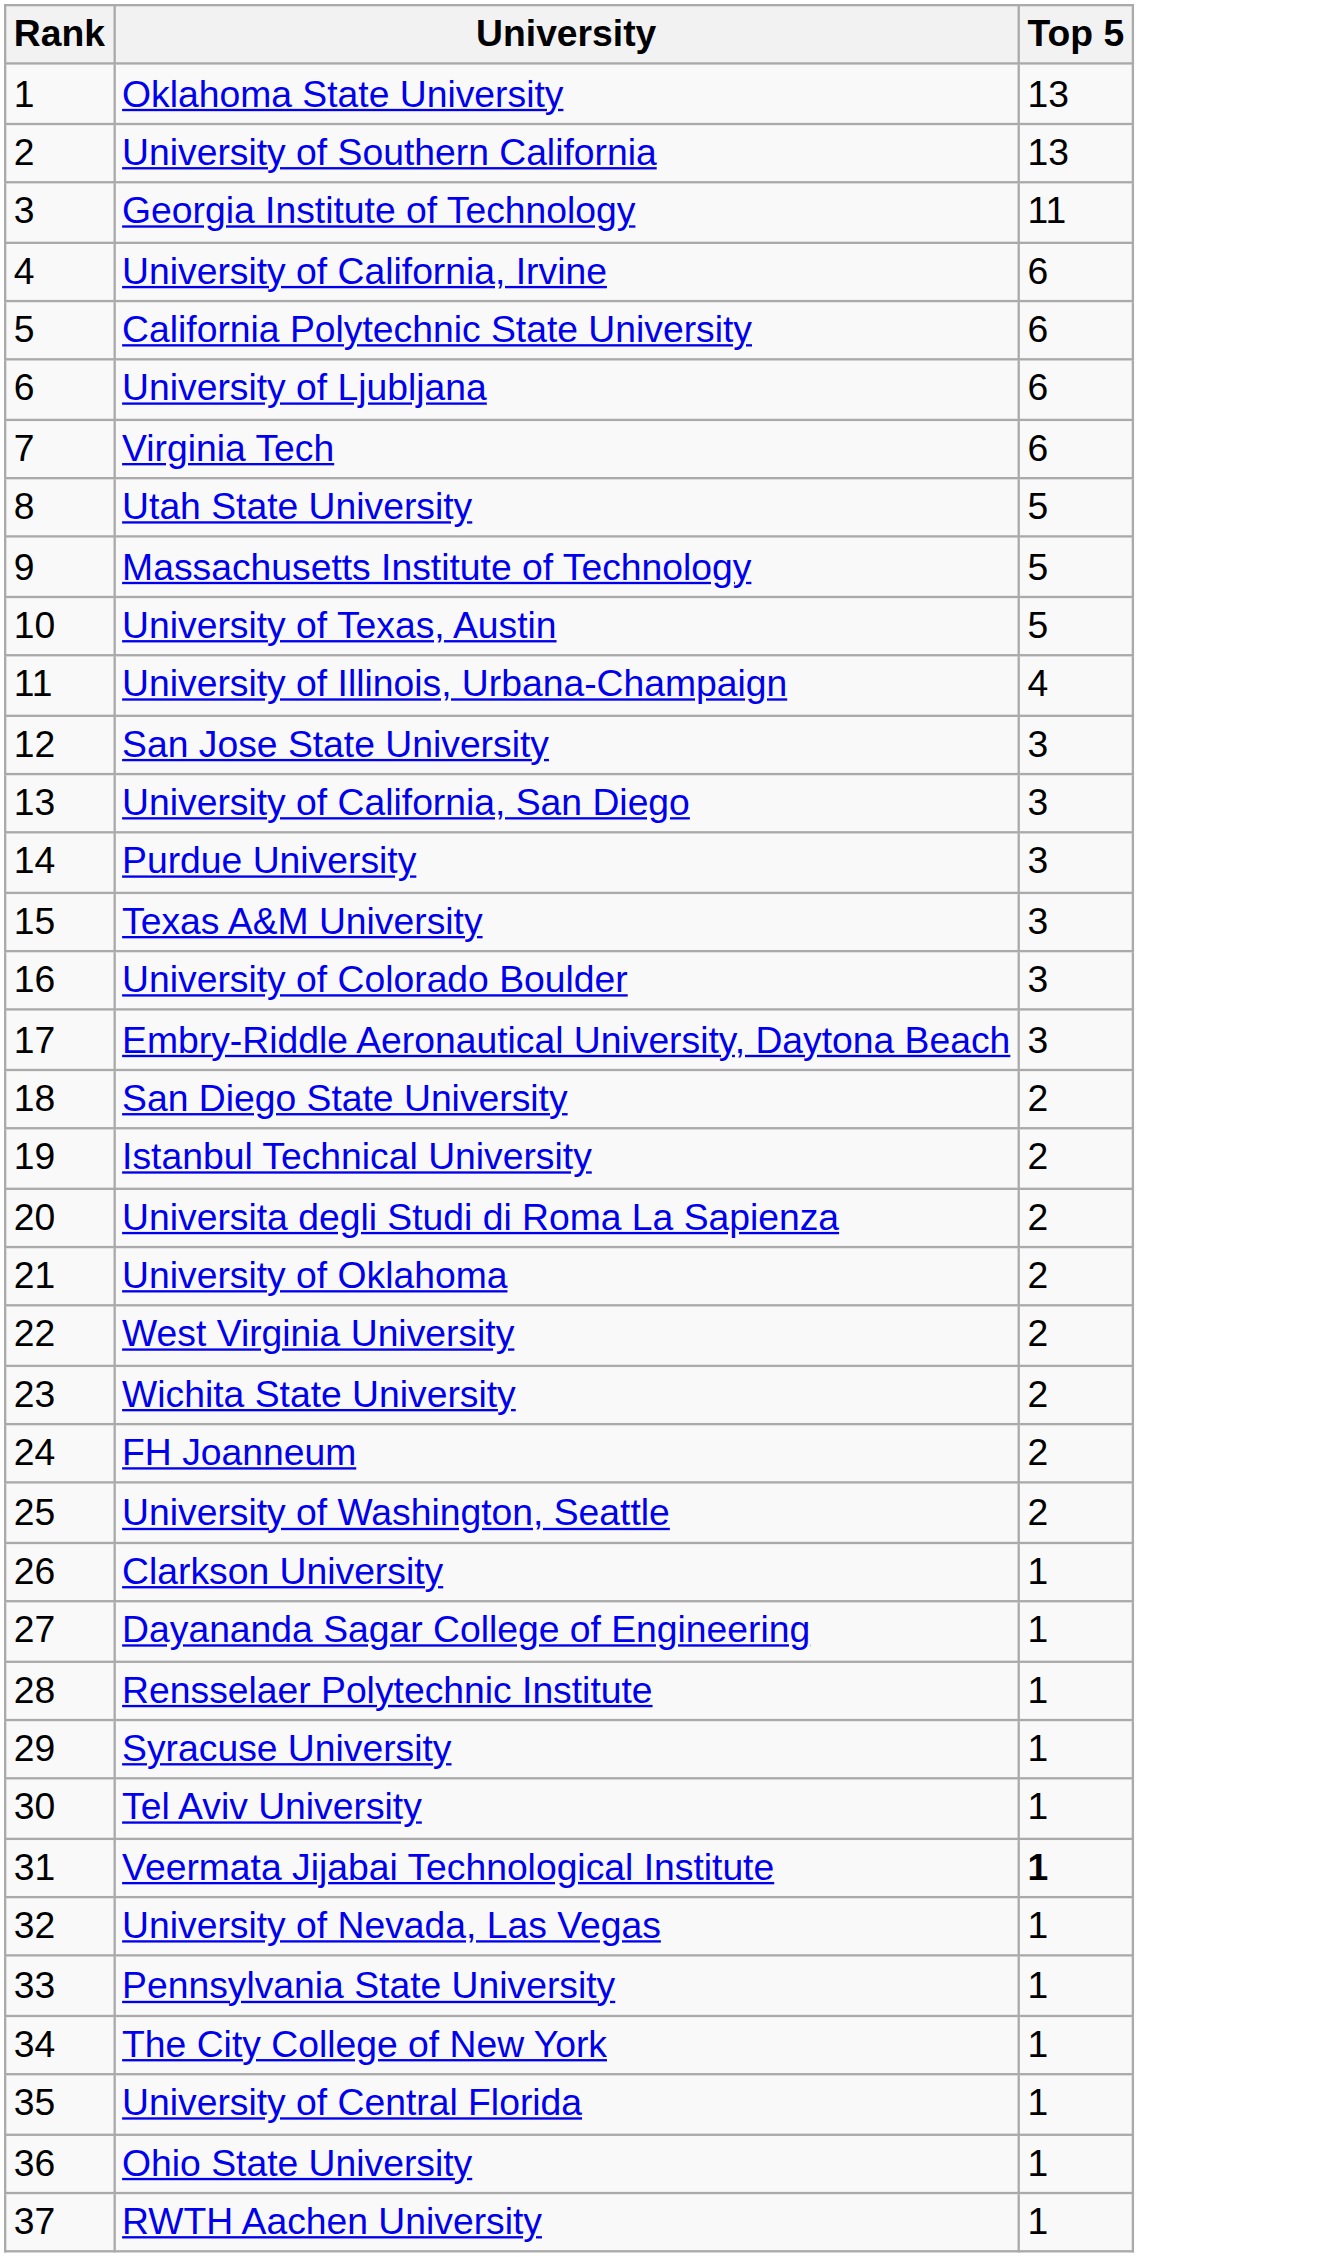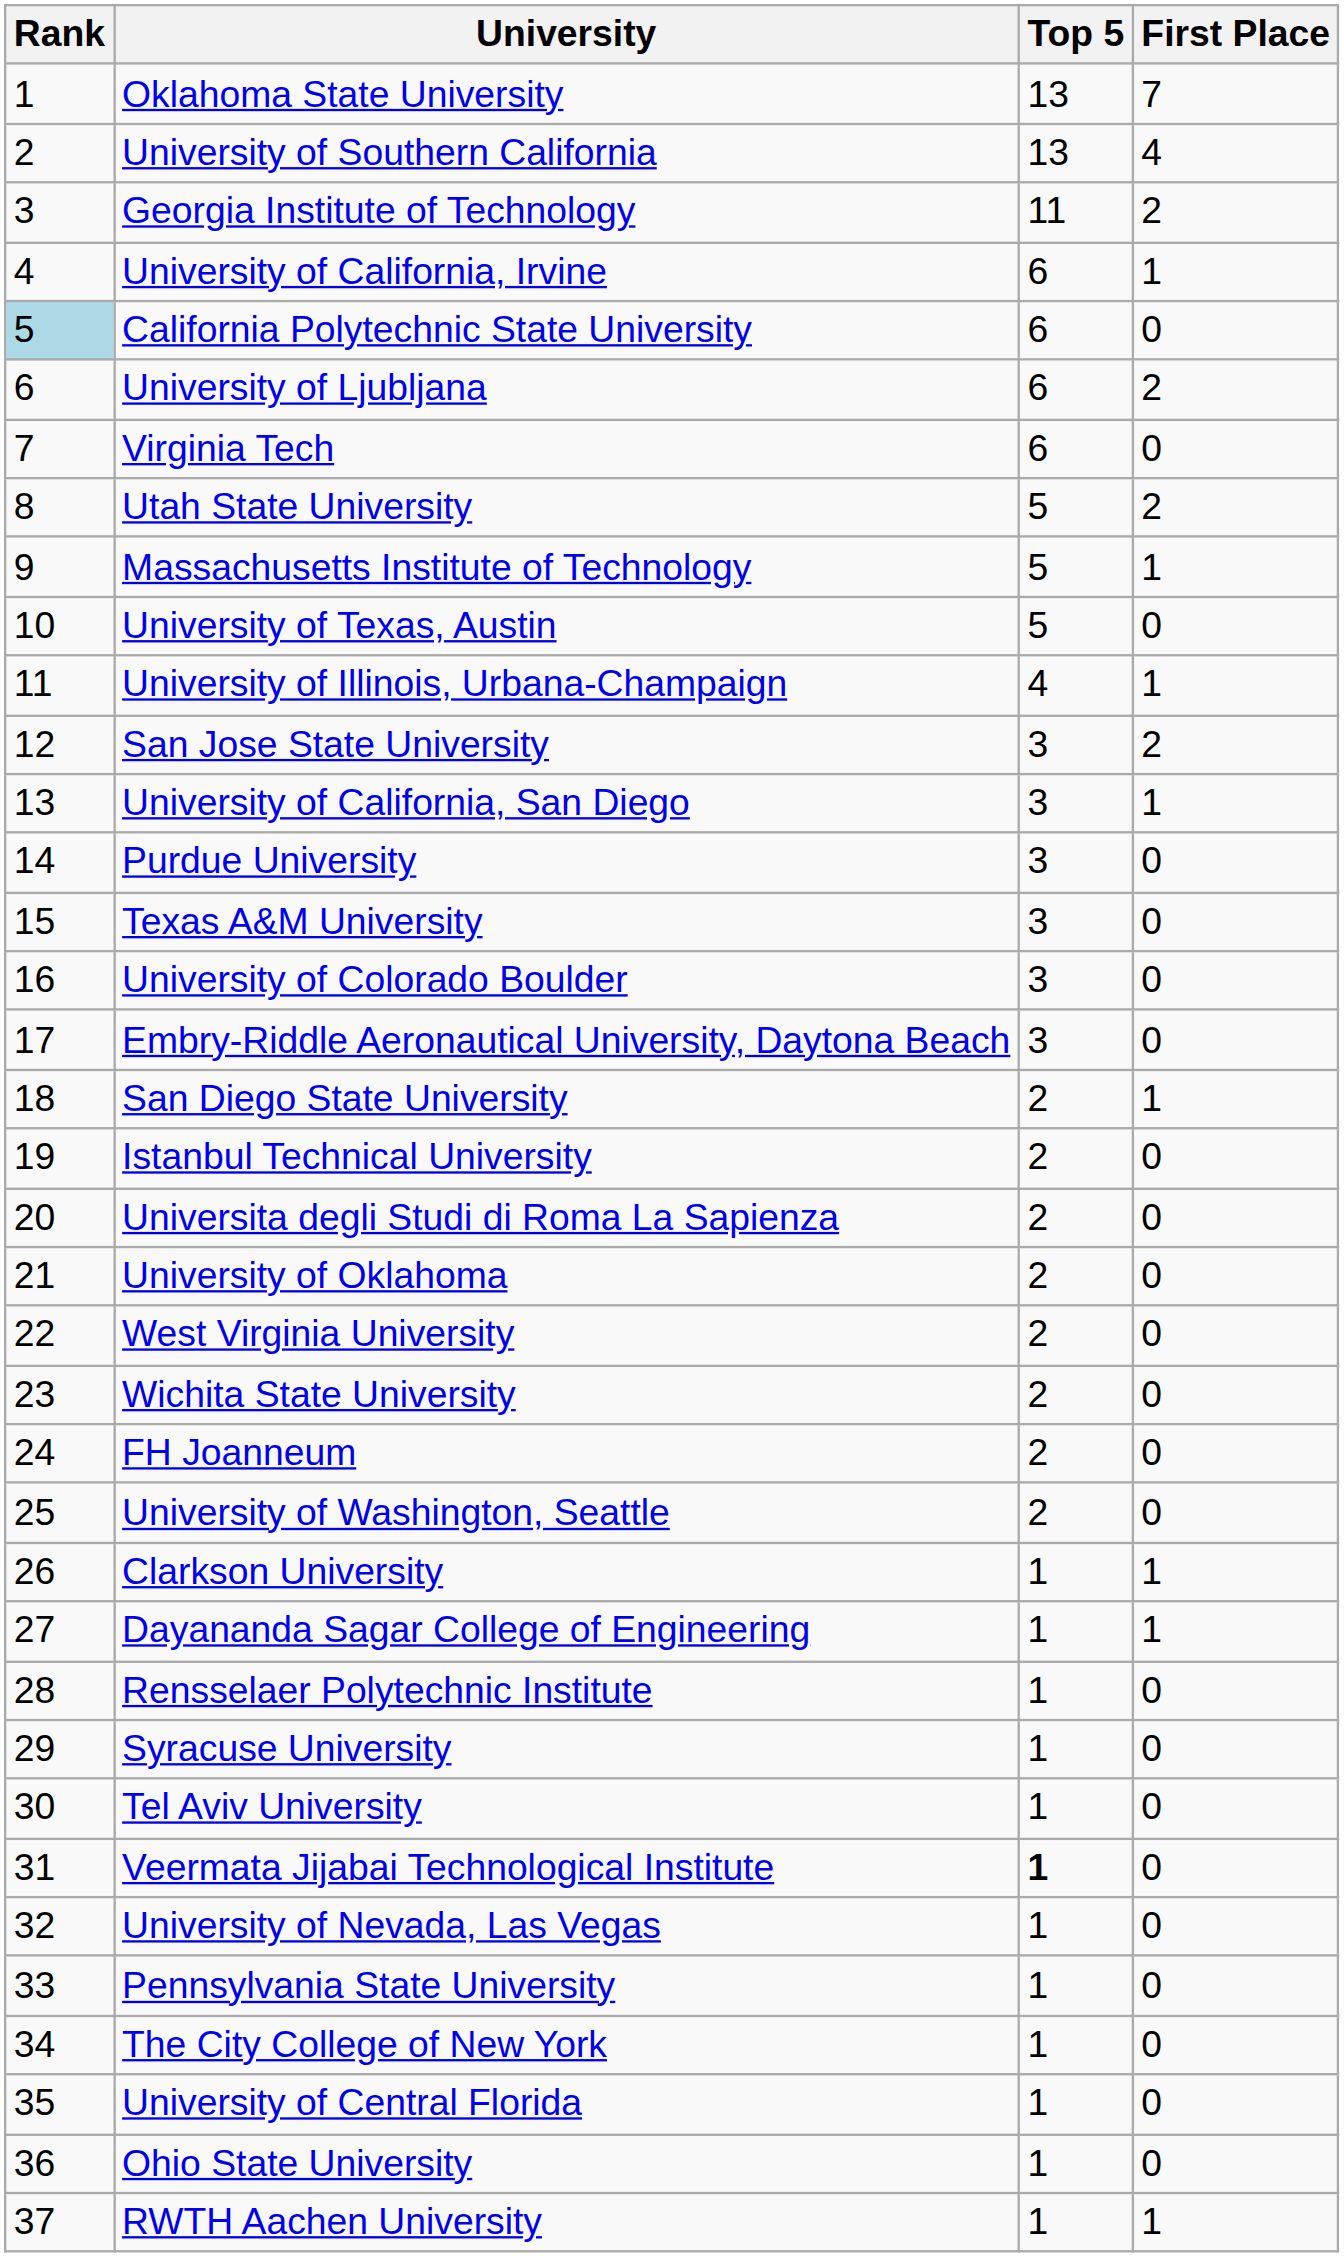 <table class="wikitable sortable">
 <tr>
 <th>Rank</th>
 <th>University</th>
 <th>Top 5</th>
+<th>First Place</th>
 </tr>
 <tr>
 <td rowspan="1">1</td>
 <td><a href='#'>Oklahoma State University</a></td>
 <td>13</td>
+<td>7</td>
 </tr>
 <tr>
 <td rowspan="1">2</td>
 <td><a href='#'>University of Southern California</a></td>
 <td>13</td>
+<td>4</td>
 </tr>
 <tr>
 <td rowspan="1">3</td>
 <td><a href='#'>Georgia Institute of Technology</a></td>
 <td>11</td>
+<td>2</td>
 </tr>
 <tr>
 <td rowspan="1">4</td>
 <td><a href='#'>University of California, Irvine</a></td>
 <td>6</td>
+<td>1</td>
 </tr>
 <tr>
-<td rowspan="1">5</td>
+<td rowspan="1" style="background: lightblue;">5</td>
 <td><a href='#'>California Polytechnic State University</a></td>
 <td>6</td>
+<td>0</td>
 </tr>
 <tr>
 <td rowspan="1">6</td>
 <td><a href='#'>University of Ljubljana</a></td>
 <td>6</td>
+<td>2</td>
 </tr>
 <tr>
 <td rowspan="1">7</td>
 <td><a href='#'>Virginia Tech</a></td>
 <td>6</td>
+<td>0</td>
 </tr>
 <tr>
 <td rowspan="1">8</td>
 <td><a href='#'>Utah State University</a></td>
 <td>5</td>
+<td>2</td>
 </tr>
 <tr>
 <td rowspan="1">9</td>
 <td><a href='#'>Massachusetts Institute of Technology</a></td>
 <td>5</td>
+<td>1</td>
 </tr>
 <tr>
 <td rowspan="1">10</td>
 <td><a href='#'>University of Texas, Austin</a></td>
 <td>5</td>
+<td>0</td>
 </tr>
 <tr>
 <td>11</td>
 <td><a href='#'>University of Illinois, Urbana-Champaign</a></td>
 <td>4</td>
+<td>1</td>
 </tr>
 <tr>
 <td rowspan="1">12</td>
 <td><a href='#'>San Jose State University</a></td>
 <td>3</td>
+<td>2</td>
 </tr>
 <tr>
 <td rowspan="1">13</td>
 <td><a href='#'>University of California, San Diego</a></td>
 <td>3</td>
+<td>1</td>
 </tr>
 <tr>
 <td rowspan="1">14</td>
 <td><a href='#'>Purdue University</a></td>
 <td>3</td>
+<td>0</td>
 </tr>
 <tr>
 <td rowspan="1">15</td>
 <td><a href='#'>Texas A&M University</a></td>
 <td>3</td>
+<td>0</td>
 </tr>
 <tr>
 <td rowspan="1">16</td>
 <td><a href='#'>University of Colorado Boulder</a></td>
 <td>3</td>
+<td>0</td>
 </tr>
 <tr>
 <td rowspan="1">17</td>
 <td><a href='#'>Embry-Riddle Aeronautical University, Daytona Beach</a></td>
 <td>3</td>
+<td>0</td>
 </tr>
 <tr>
 <td rowspan="1">18</td>
 <td><a href='#'>San Diego State University</a></td>
 <td>2</td>
+<td>1</td>
 </tr>
 <tr>
 <td rowspan="1">19</td>
 <td><a href='#'>Istanbul Technical University</a></td>
 <td>2</td>
+<td>0</td>
 </tr>
 <tr>
 <td rowspan="1">20</td>
 <td><a href='#'>Universita degli Studi di Roma La Sapienza</a></td>
 <td>2</td>
+<td>0</td>
 </tr>
 <tr>
 <td rowspan="1">21</td>
 <td><a href='#'>University of Oklahoma</a></td>
 <td>2</td>
+<td>0</td>
 </tr>
 <tr>
 <td rowspan="1">22</td>
 <td><a href='#'>West Virginia University</a></td>
 <td>2</td>
+<td>0</td>
 </tr>
 <tr>
 <td rowspan="1">23</td>
 <td><a href='#'>Wichita State University</a></td>
 <td>2</td>
+<td>0</td>
 </tr>
 <tr>
 <td rowspan="1">24</td>
 <td><a href='#'>FH Joanneum</a></td>
 <td>2</td>
+<td>0</td>
 </tr>
 <tr>
 <td rowspan="1">25</td>
 <td><a href='#'>University of Washington, Seattle</a></td>
 <td>2</td>
+<td>0</td>
 </tr>
 <tr>
 <td rowspan="1">26</td>
 <td><a href='#'>Clarkson University</a></td>
+<td>1</td>
 <td>1</td>
 </tr>
 <tr>
 <td rowspan="1">27</td>
 <td><a href='#'>Dayananda Sagar College of Engineering</a></td>
 <td>1</td>
+<td>1</td>
 </tr>
 <tr>
 <td rowspan="1">28</td>
 <td><a href='#'>Rensselaer Polytechnic Institute</a></td>
 <td>1</td>
+<td>0</td>
 </tr>
 <tr>
 <td rowspan="1">29</td>
 <td><a href='#'>Syracuse University</a></td>
 <td>1</td>
+<td>0</td>
 </tr>
 <tr>
 <td rowspan="1">30</td>
 <td><a href='#'>Tel Aviv University</a></td>
 <td>1</td>
+<td>0</td>
 </tr>
 <tr>
 <td rowspan="1">31</td>
 <td><a href='#'>Veermata Jijabai Technological Institute</a></td>
 <td><strong>1</strong></td>
+<td>0</td>
 </tr>
 <tr>
 <td rowspan="1">32</td>
 <td><a href='#'>University of Nevada, Las Vegas</a></td>
 <td>1</td>
+<td>0</td>
 </tr>
 <tr>
 <td rowspan="1">33</td>
 <td><a href='#'>Pennsylvania State University</a></td>
 <td>1</td>
+<td>0</td>
 </tr>
 <tr>
 <td rowspan="1">34</td>
 <td><a href='#'>The City College of New York</a></td>
 <td>1</td>
+<td>0</td>
 </tr>
 <tr>
 <td rowspan="1">35</td>
 <td><a href='#'>University of Central Florida</a></td>
 <td>1</td>
+<td>0</td>
 </tr>
 <tr>
 <td rowspan="1">36</td>
 <td><a href='#'>Ohio State University</a></td>
 <td>1</td>
+<td>0</td>
 </tr>
 <tr>
 <td rowspan="1">37</td>
 <td><a href='#'>RWTH Aachen University</a></td>
 <td>1</td>
+<td>1</td>
 </tr>
 </table>
